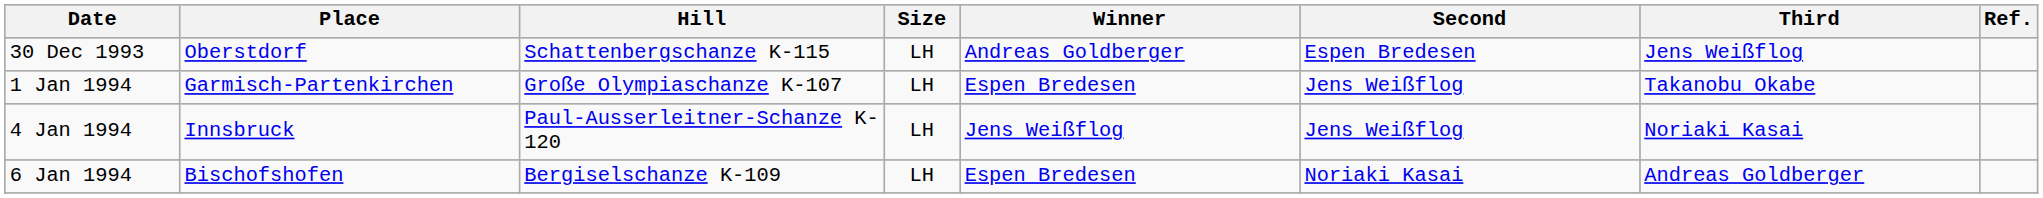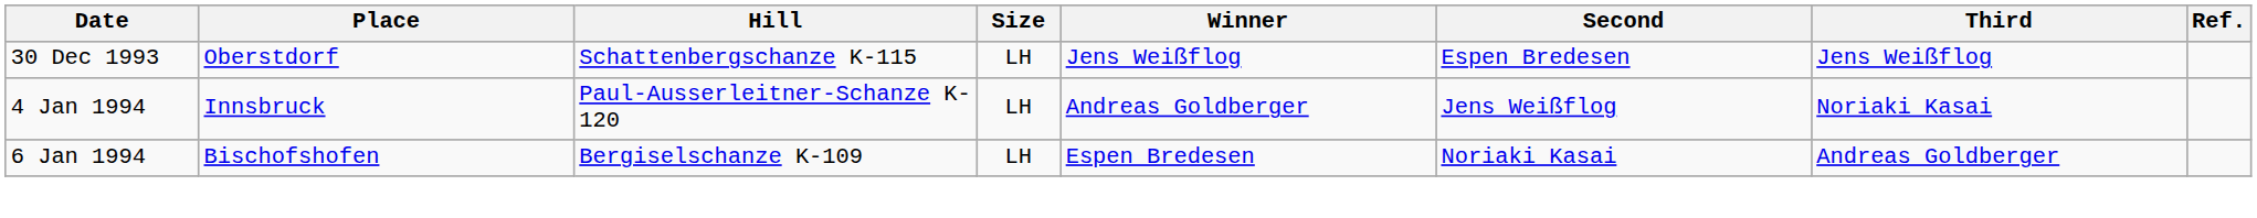 <table class="wikitable" style="font-size:95%;">
 <tr>
 <th width="100">Date</th>
 <th width="200">Place</th>
 <th width="215">Hill</th>
 <th width="40">Size</th>
 <th width="200">Winner</th>
 <th width="200">Second</th>
 <th width="200">Third</th>
 <th width="10">Ref.</th>
 </tr>
 <tr>
 <td>30 Dec 1993</td>
 <td> <a href='#'>Oberstdorf</a></td>
 <td><a href='#'>Schattenbergschanze</a> K-115</td>
 <td align=center>LH</td>
-<td> <a href='#'>Andreas Goldberger</a></td>
+<td> <a href='#'>Jens Weißflog</a></td>
 <td> <a href='#'>Espen Bredesen</a></td>
 <td> <a href='#'>Jens Weißflog</a></td>
-<td></td>
-</tr>
-<tr>
-<td>1 Jan 1994</td>
-<td> <a href='#'>Garmisch-Partenkirchen</a></td>
-<td><a href='#'>Große Olympiaschanze</a> K-107</td>
-<td align=center>LH</td>
-<td> <a href='#'>Espen Bredesen</a></td>
-<td> <a href='#'>Jens Weißflog</a></td>
-<td> <a href='#'>Takanobu Okabe</a></td>
 <td></td>
 </tr>
 <tr>
 <td>4 Jan 1994</td>
 <td> <a href='#'>Innsbruck</a></td>
 <td><a href='#'>Paul-Ausserleitner-Schanze</a> K-120</td>
 <td align=center>LH</td>
-<td> <a href='#'>Jens Weißflog</a></td>
+<td> <a href='#'>Andreas Goldberger</a></td>
 <td> <a href='#'>Jens Weißflog</a></td>
 <td> <a href='#'>Noriaki Kasai</a></td>
 <td></td>
 </tr>
 <tr>
 <td>6 Jan 1994</td>
 <td> <a href='#'>Bischofshofen</a></td>
 <td><a href='#'>Bergiselschanze</a> K-109</td>
 <td align=center>LH</td>
 <td> <a href='#'>Espen Bredesen</a></td>
 <td> <a href='#'>Noriaki Kasai</a></td>
 <td> <a href='#'>Andreas Goldberger</a></td>
 <td></td>
 </tr>
 </table>
